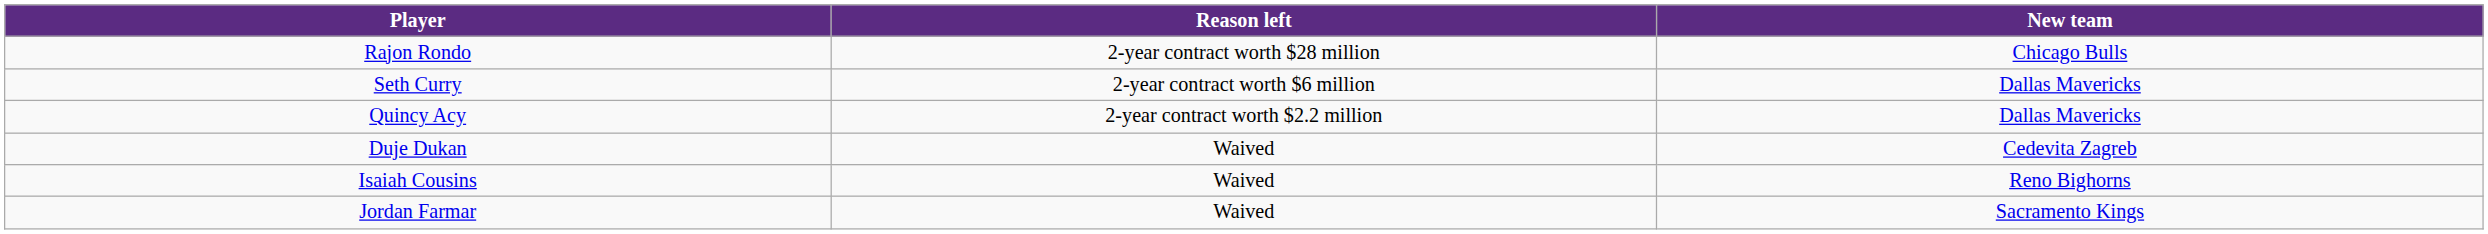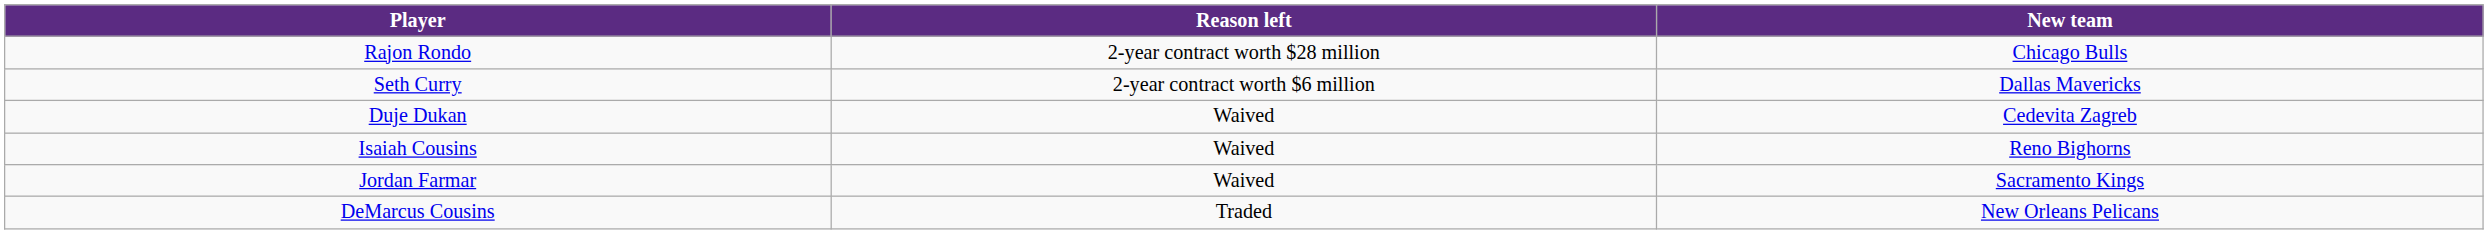 <table class="wikitable sortable sortable" style="text-align: center">
 <tr>
 <th style="background:#5b2b82; color:white" width="10%">Player</th>
 <th style="background:#5b2b82; color:white" width="10%">Reason left</th>
 <th style="background:#5b2b82; color:white" width="10%">New team</th>
 </tr>
 <tr style="text-align: center">
 <td><a href='#'>Rajon Rondo</a></td>
 <td>2-year contract worth $28 million</td>
 <td><a href='#'>Chicago Bulls</a></td>
 </tr>
 <tr style="text-align: center">
 <td><a href='#'>Seth Curry</a></td>
 <td>2-year contract worth $6 million</td>
 <td><a href='#'>Dallas Mavericks</a></td>
 </tr>
 <tr style="text-align: center">
-<td><a href='#'>Quincy Acy</a></td>
-<td>2-year contract worth $2.2 million</td>
-<td><a href='#'>Dallas Mavericks</a></td>
-</tr>
-<tr style="text-align: center">
 <td><a href='#'>Duje Dukan</a></td>
 <td>Waived</td>
 <td> <a href='#'>Cedevita Zagreb</a></td>
 </tr>
 <tr style="text-align: center">
 <td><a href='#'>Isaiah Cousins</a></td>
 <td>Waived</td>
 <td><a href='#'>Reno Bighorns</a></td>
 </tr>
 <tr style="text-align: center">
 <td><a href='#'>Jordan Farmar</a></td>
 <td>Waived</td>
 <td><a href='#'>Sacramento Kings</a></td>
 </tr>
+<tr style="text-align: center">
+<td><a href='#'>DeMarcus Cousins</a></td>
+<td>Traded</td>
+<td><a href='#'>New Orleans Pelicans</a></td>
+</tr>
 </table>
